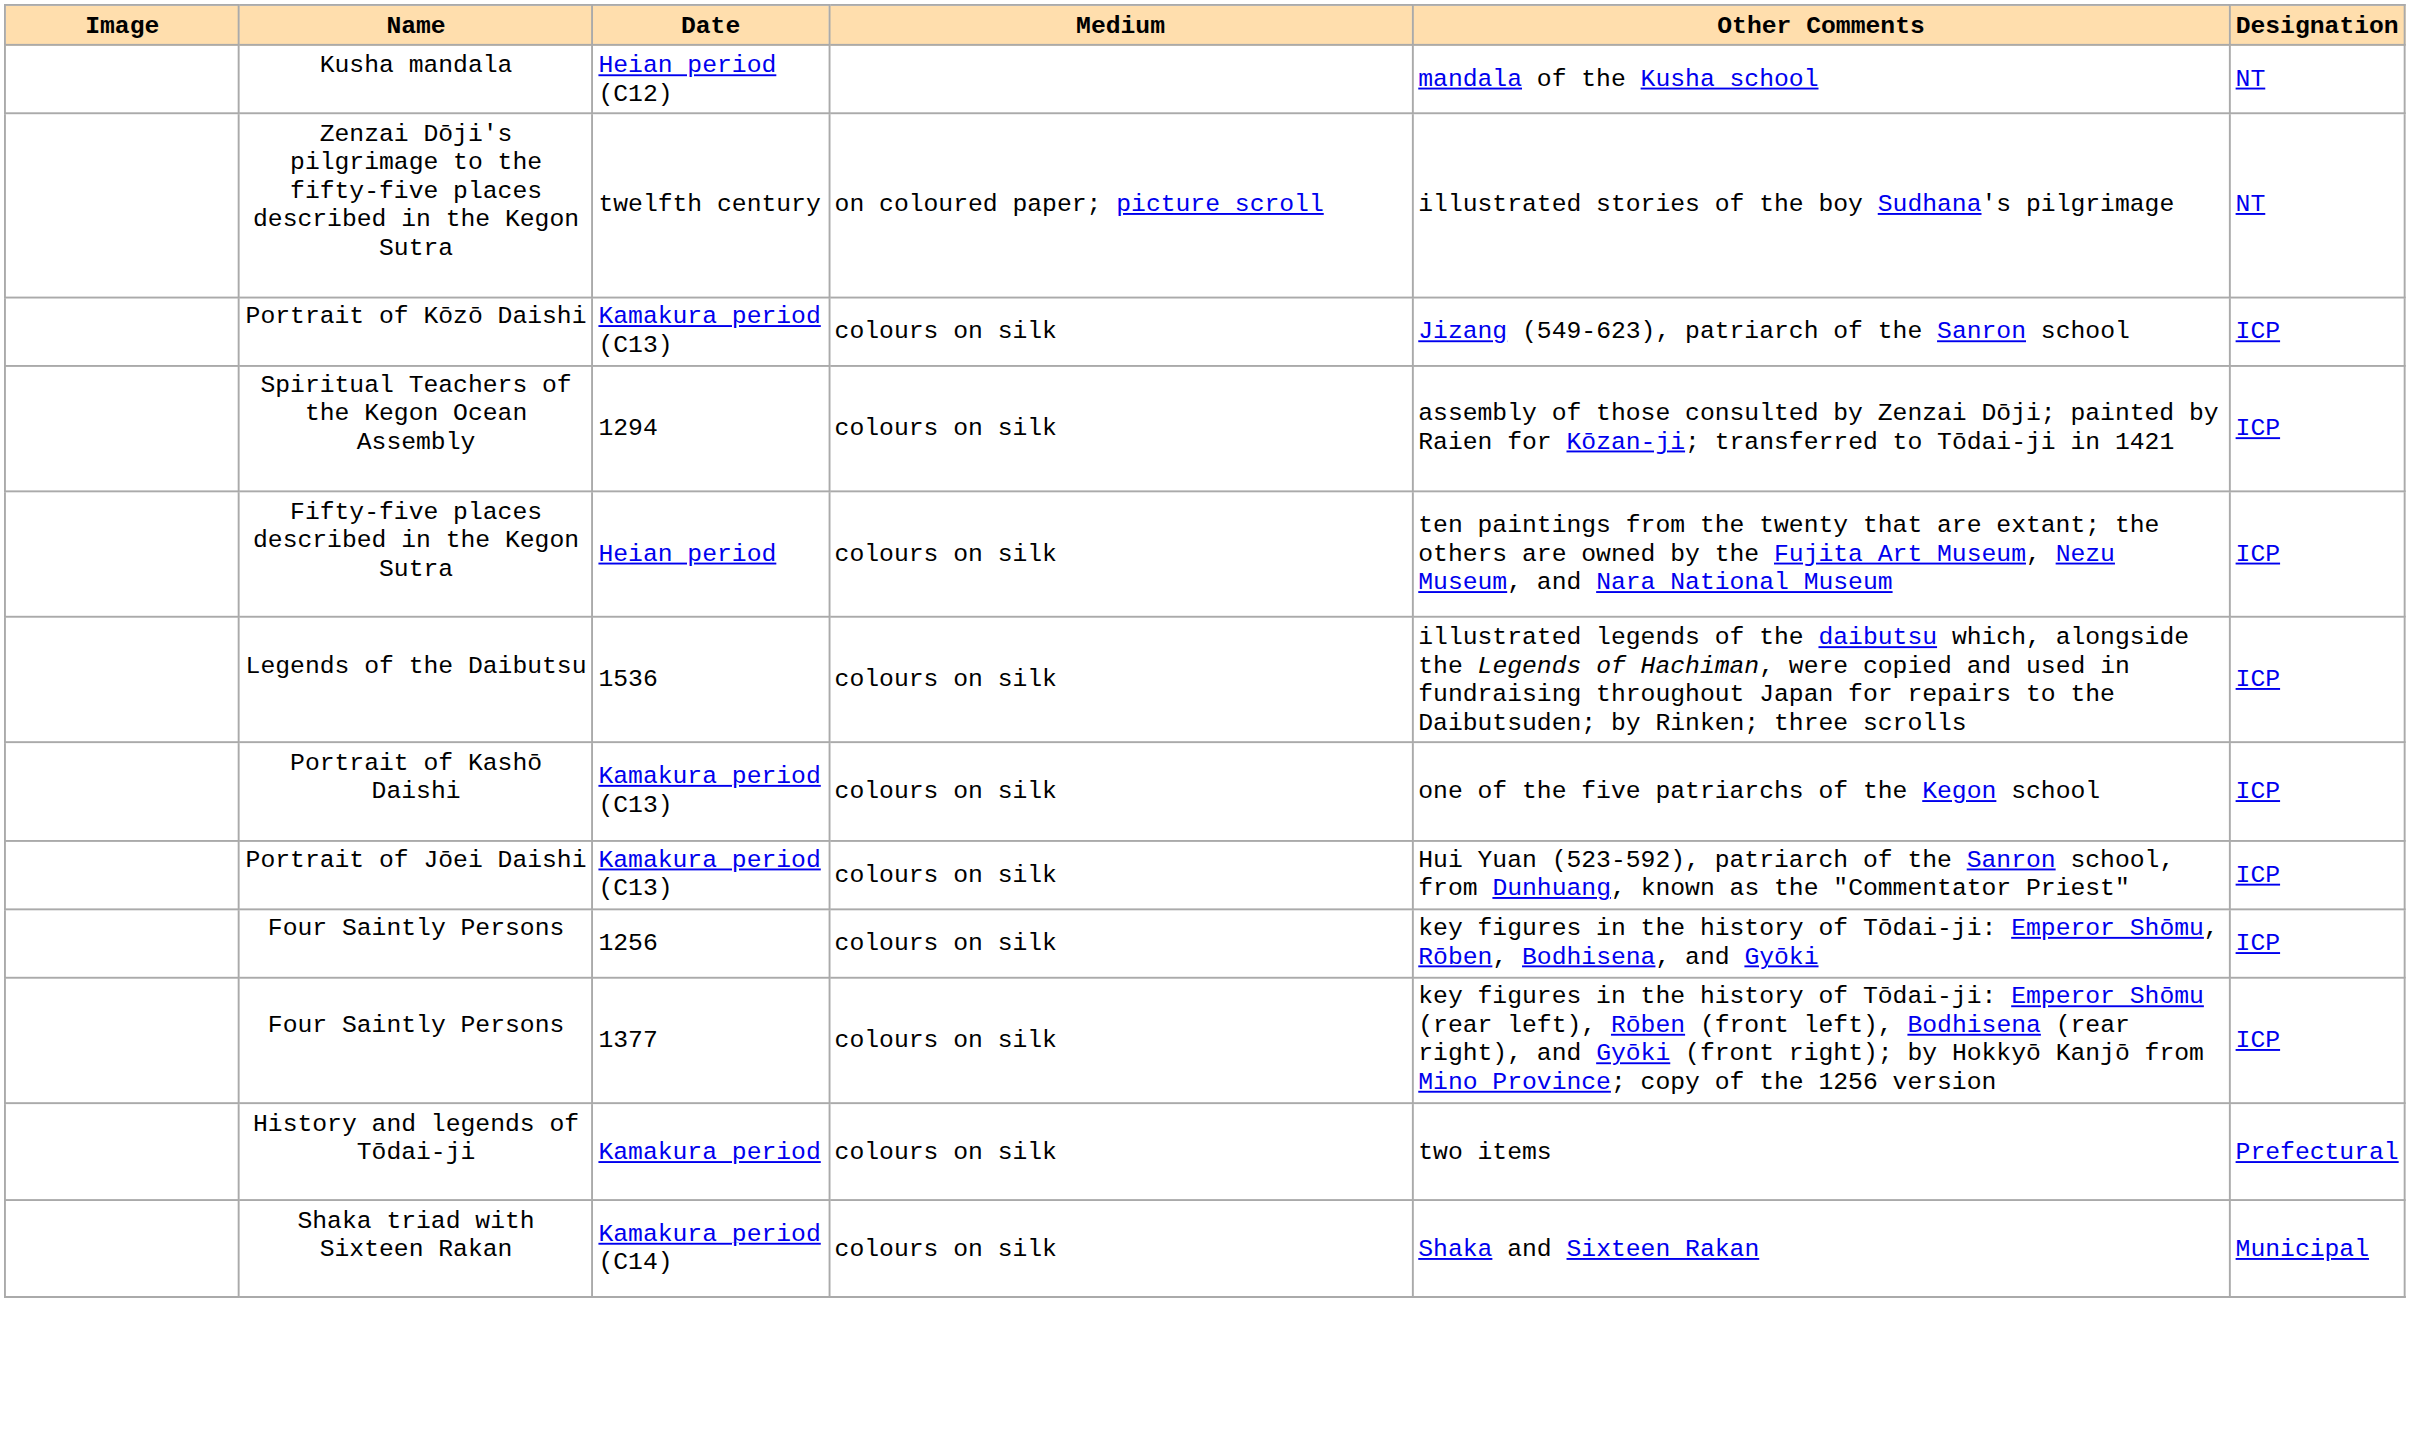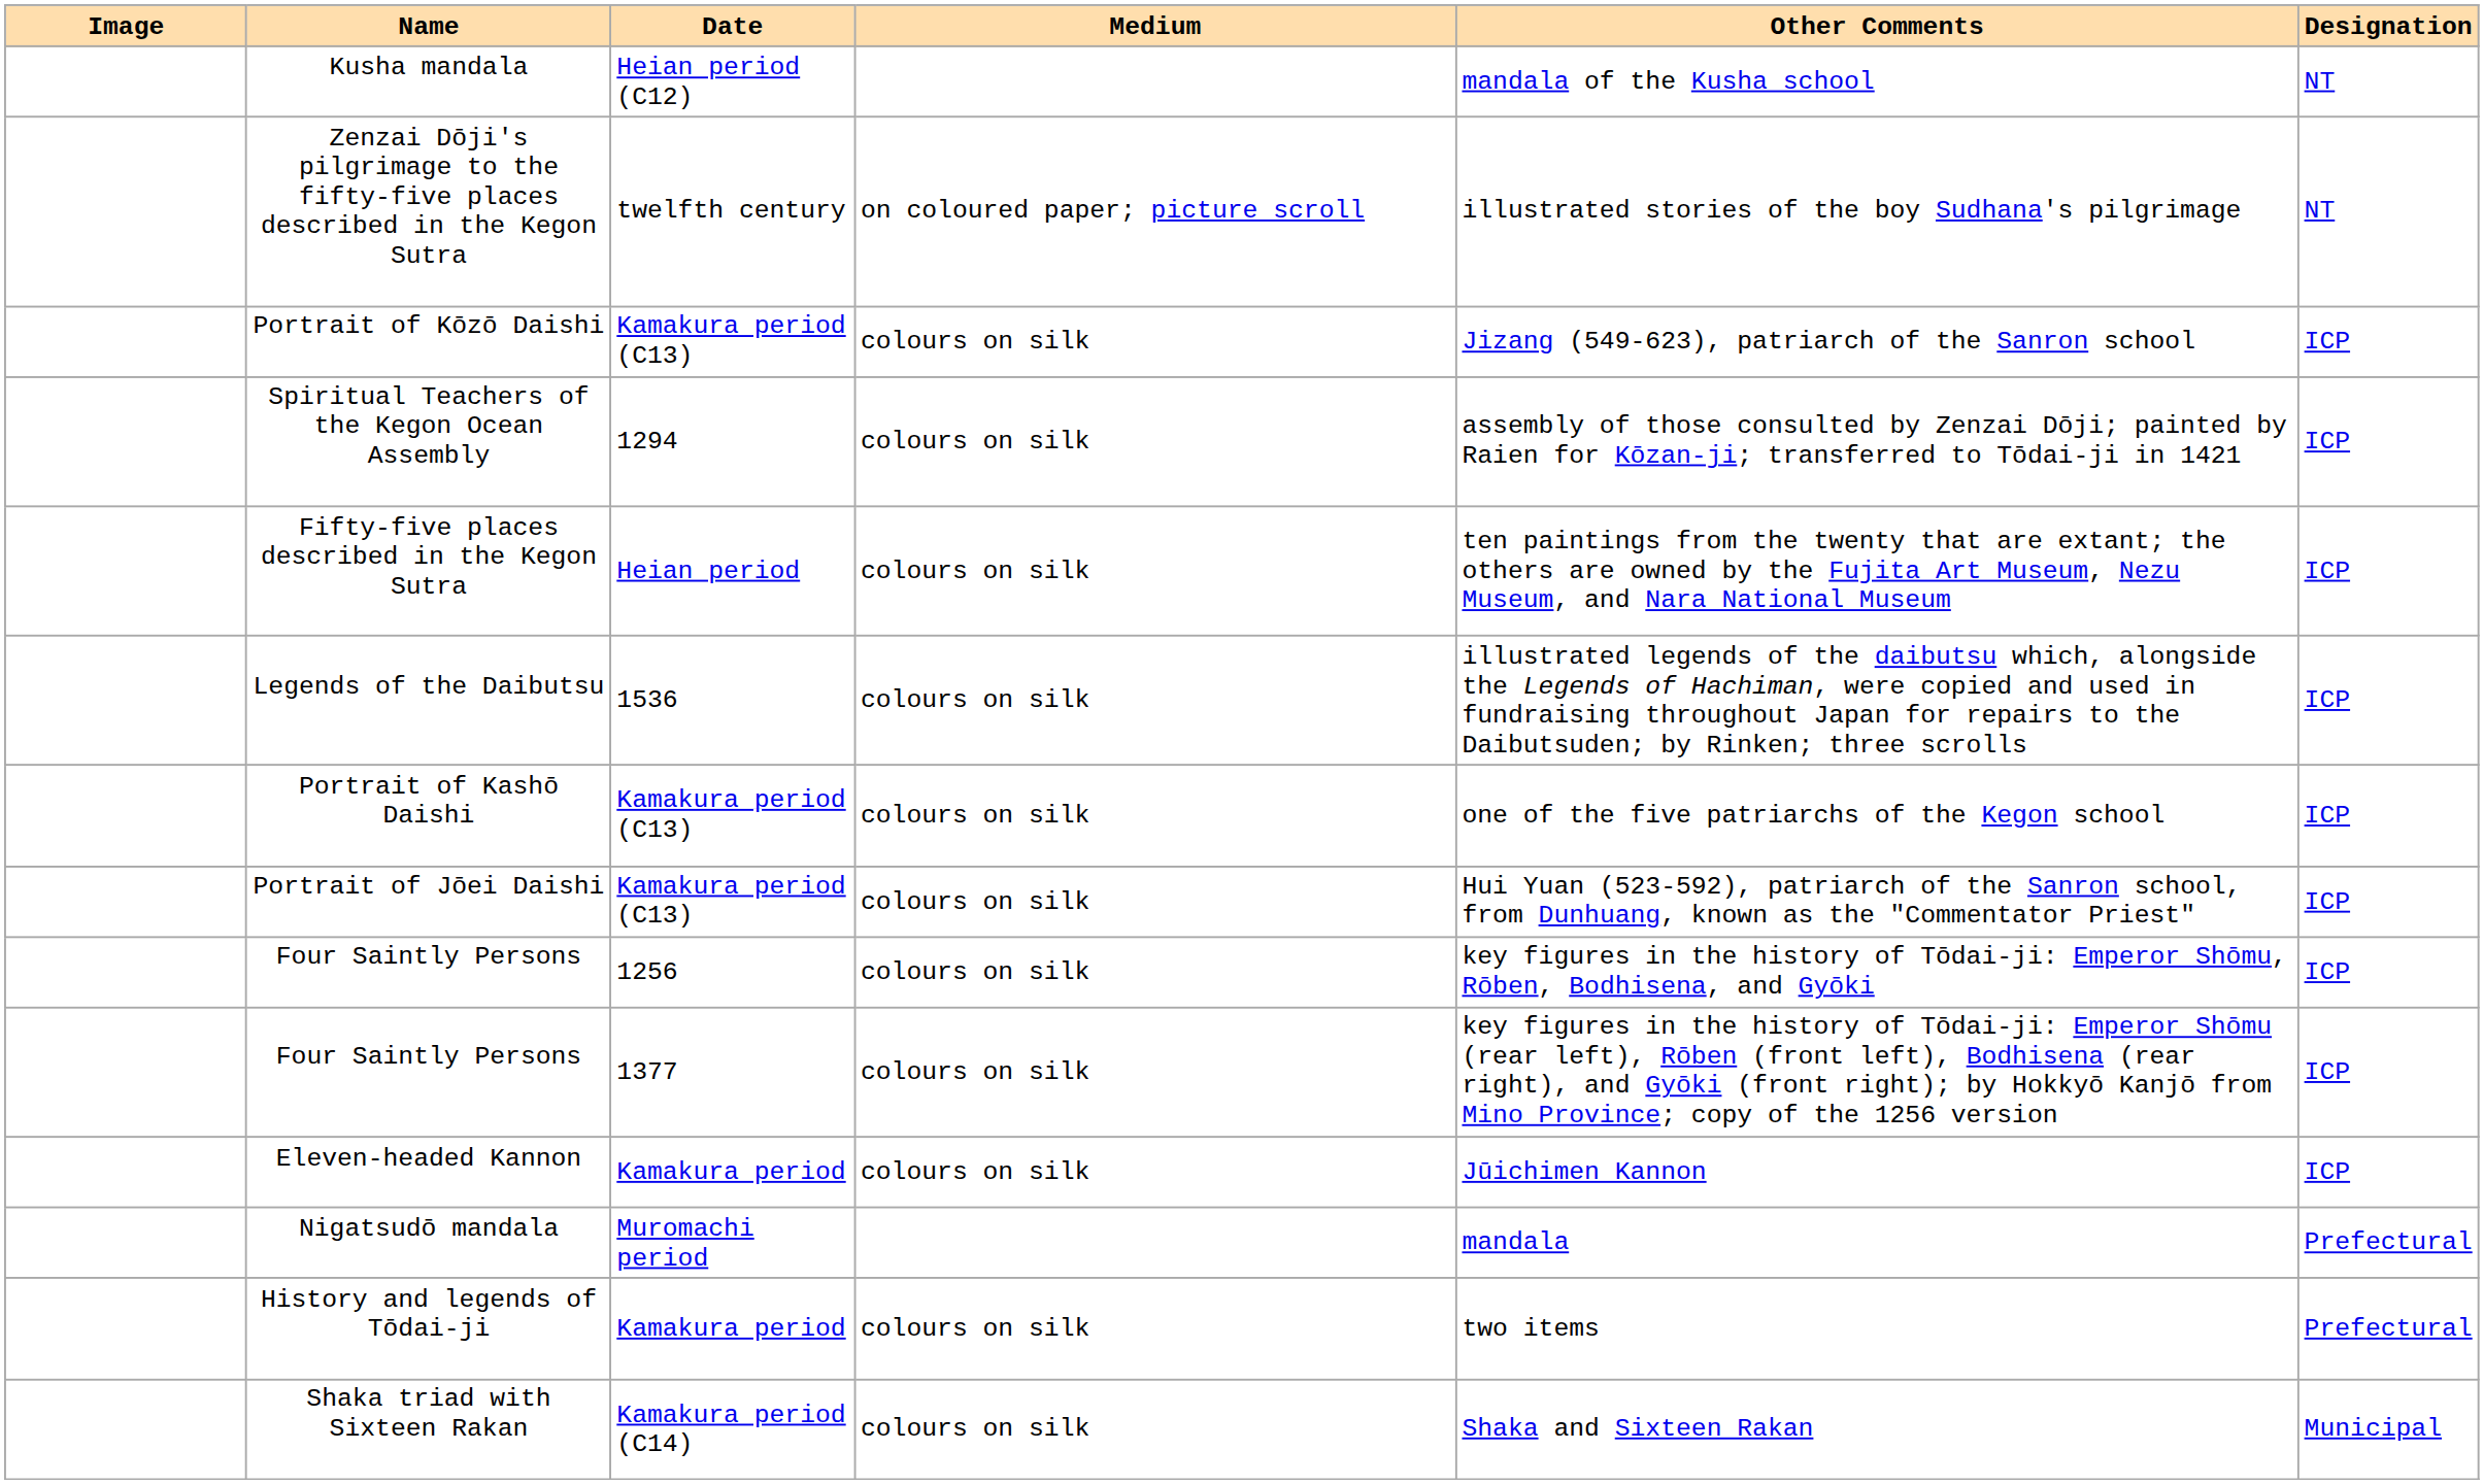 <table class="wikitable sortable"  width="100%" style="background:#ffffff;">
 <tr>
 <th width="10%" align="left" style="background:#ffdead;" class="unsortable">Image</th>
 <th width="15%" align="left" style="background:#ffdead;">Name</th>
 <th width="10%" align="left" style="background:#ffdead;">Date</th>
 <th width="25%" align="left" style="background:#ffdead;">Medium</th>
 <th width="35%" align="left" style="background:#ffdead;">Other Comments</th>
 <th width="10%" align="left" style="background:#ffdead;">Designation</th>
 </tr>
 <tr>
 <td></td>
 <td align="center">Kusha mandala<br><br><small></small></td>
 <td><a href='#'>Heian period</a> (C12)</td>
 <td></td>
 <td><a href='#'>mandala</a> of the <a href='#'>Kusha school</a></td>
 <td><a href='#'>NT</a></td>
 </tr>
 <tr>
 <td></td>
 <td align="center">Zenzai Dōji's pilgrimage to the fifty-five places described in the Kegon Sutra<br><br><small></small></td>
 <td>twelfth century</td>
 <td>on coloured paper; <a href='#'>picture scroll</a></td>
 <td>illustrated stories of the boy <a href='#'>Sudhana</a>'s pilgrimage</td>
 <td><a href='#'>NT</a></td>
 </tr>
 <tr>
 <td></td>
 <td align="center">Portrait of Kōzō Daishi<br><br><small></small></td>
 <td><a href='#'>Kamakura period</a> (C13)</td>
 <td>colours on silk</td>
 <td><a href='#'>Jizang</a> (549-623), patriarch of the <a href='#'>Sanron</a> school</td>
 <td><a href='#'>ICP</a></td>
 </tr>
 <tr>
 <td></td>
 <td align="center">Spiritual Teachers of the Kegon Ocean Assembly<br><br><small></small></td>
 <td>1294</td>
 <td>colours on silk</td>
 <td>assembly of those consulted by Zenzai Dōji; painted by Raien for <a href='#'>Kōzan-ji</a>; transferred to Tōdai-ji in 1421</td>
 <td><a href='#'>ICP</a></td>
 </tr>
 <tr>
 <td></td>
 <td align="center">Fifty-five places described in the Kegon Sutra<br><br><small></small></td>
 <td><a href='#'>Heian period</a></td>
 <td>colours on silk</td>
 <td>ten paintings from the twenty that are extant; the others are owned by the <a href='#'>Fujita Art Museum</a>, <a href='#'>Nezu Museum</a>, and <a href='#'>Nara National Museum</a></td>
 <td><a href='#'>ICP</a></td>
 </tr>
 <tr>
 <td></td>
 <td align="center">Legends of the Daibutsu<br><br><small></small></td>
 <td>1536</td>
 <td>colours on silk</td>
 <td>illustrated legends of the <a href='#'>daibutsu</a> which, alongside the <em>Legends of Hachiman</em>, were copied and used in fundraising throughout Japan for repairs to the Daibutsuden; by Rinken; three scrolls</td>
 <td><a href='#'>ICP</a></td>
 </tr>
 <tr>
 <td></td>
 <td align="center">Portrait of Kashō Daishi<br><br><small></small></td>
 <td><a href='#'>Kamakura period</a> (C13)</td>
 <td>colours on silk</td>
 <td>one of the five patriarchs of the <a href='#'>Kegon</a> school</td>
 <td><a href='#'>ICP</a></td>
 </tr>
 <tr>
 <td></td>
 <td align="center">Portrait of Jōei Daishi<br><br><small></small></td>
 <td><a href='#'>Kamakura period</a> (C13)</td>
 <td>colours on silk</td>
 <td>Hui Yuan (523-592), patriarch of the <a href='#'>Sanron</a> school, from <a href='#'>Dunhuang</a>, known as the "Commentator Priest"</td>
 <td><a href='#'>ICP</a></td>
 </tr>
 <tr>
 <td></td>
 <td align="center">Four Saintly Persons<br><br><small></small></td>
 <td>1256</td>
 <td>colours on silk</td>
 <td>key figures in the history of Tōdai-ji: <a href='#'>Emperor Shōmu</a>, <a href='#'>Rōben</a>, <a href='#'>Bodhisena</a>, and <a href='#'>Gyōki</a></td>
 <td><a href='#'>ICP</a></td>
 </tr>
 <tr>
 <td></td>
 <td align="center">Four Saintly Persons<br><br><small></small></td>
 <td>1377</td>
 <td>colours on silk</td>
 <td>key figures in the history of Tōdai-ji: <a href='#'>Emperor Shōmu</a> (rear left), <a href='#'>Rōben</a> (front left), <a href='#'>Bodhisena</a> (rear right), and <a href='#'>Gyōki</a> (front right); by Hokkyō Kanjō from <a href='#'>Mino Province</a>; copy of the 1256 version</td>
 <td><a href='#'>ICP</a></td>
 </tr>
 <tr>
 <td></td>
+<td align="center">Eleven-headed Kannon<br><br><small></small></td>
+<td><a href='#'>Kamakura period</a></td>
+<td>colours on silk</td>
+<td><a href='#'>Jūichimen Kannon</a></td>
+<td><a href='#'>ICP</a></td>
+</tr>
+<tr>
+<td></td>
+<td align="center">Nigatsudō mandala<br><br><small></small></td>
+<td><a href='#'>Muromachi period</a></td>
+<td></td>
+<td><a href='#'>mandala</a></td>
+<td><a href='#'>Prefectural</a></td>
+</tr>
+<tr>
+<td></td>
 <td align="center">History and legends of Tōdai-ji<br><br><small></small></td>
 <td><a href='#'>Kamakura period</a></td>
 <td>colours on silk</td>
 <td>two items</td>
 <td><a href='#'>Prefectural</a></td>
 </tr>
 <tr>
 <td></td>
 <td align="center">Shaka triad with Sixteen Rakan<br><br><small></small></td>
 <td><a href='#'>Kamakura period</a> (C14)</td>
 <td>colours on silk</td>
 <td><a href='#'>Shaka</a> and <a href='#'>Sixteen Rakan</a></td>
 <td><a href='#'>Municipal</a></td>
 </tr>
 <tr>
 </tr>
 </table>
